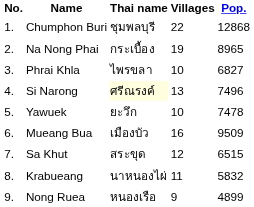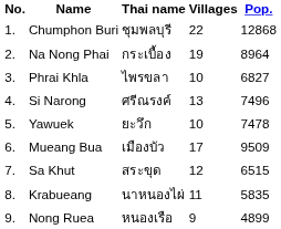 <table>
 <tr>
 <th>No.</th>
 <th>Name</th>
 <th>Thai name</th>
 <th>Villages</th>
 <th><a href='#'>Pop.</a></th>
 </tr>
 <tr>
 <td>1.</td>
 <td>Chumphon Buri</td>
 <td>ชุมพลบุรี</td>
 <td>22</td>
 <td>12868</td>
 <td></td>
 </tr>
 <tr>
 <td>2.</td>
 <td>Na Nong Phai</td>
 <td>กระเบื้อง</td>
 <td>19</td>
-<td>8965</td>
+<td>8964</td>
 <td></td>
 </tr>
 <tr>
 <td>3.</td>
 <td>Phrai Khla</td>
 <td>ไพรขลา</td>
 <td>10</td>
 <td>6827</td>
 <td></td>
 </tr>
 <tr>
 <td>4.</td>
 <td>Si Narong</td>
-<td style="background: lightyellow;">ศรีณรงค์</td>
+<td>ศรีณรงค์</td>
 <td>13</td>
 <td>7496</td>
 <td></td>
 </tr>
 <tr>
 <td>5.</td>
 <td>Yawuek</td>
 <td>ยะวึก</td>
 <td>10</td>
 <td>7478</td>
 <td></td>
 </tr>
 <tr>
 <td>6.</td>
 <td>Mueang Bua</td>
 <td>เมืองบัว</td>
-<td>16</td>
+<td>17</td>
 <td>9509</td>
 <td></td>
 </tr>
 <tr>
 <td>7.</td>
 <td>Sa Khut</td>
 <td>สระขุด</td>
 <td>12</td>
 <td>6515</td>
 <td></td>
 </tr>
 <tr>
 <td>8.</td>
 <td>Krabueang</td>
 <td>นาหนองไผ่</td>
 <td>11</td>
-<td>5832</td>
+<td>5835</td>
 <td></td>
 </tr>
 <tr>
 <td>9.</td>
 <td>Nong Ruea</td>
 <td>หนองเรือ</td>
 <td>9</td>
 <td>4899</td>
 <td></td>
 </tr>
 </table>
